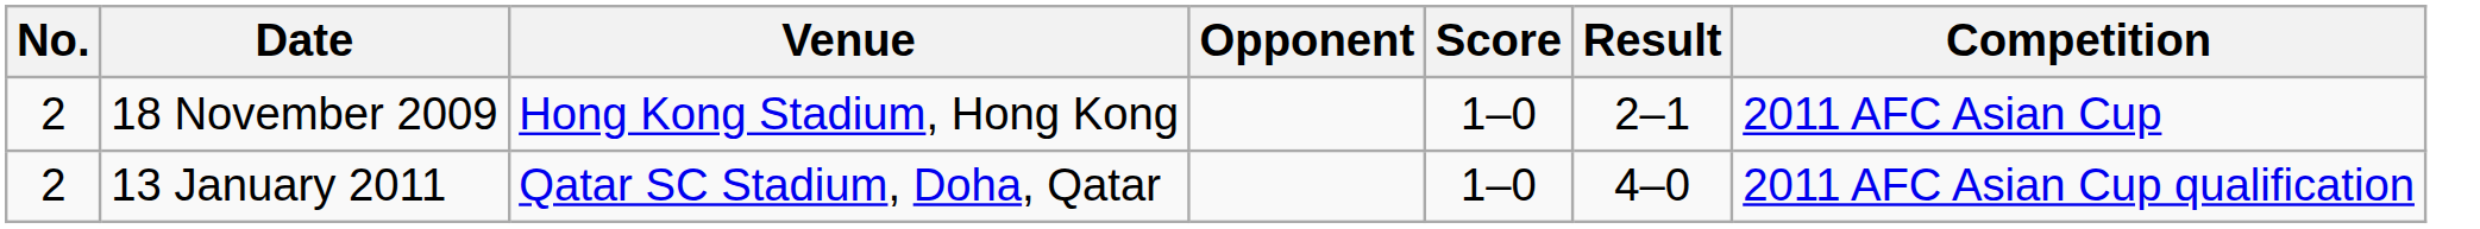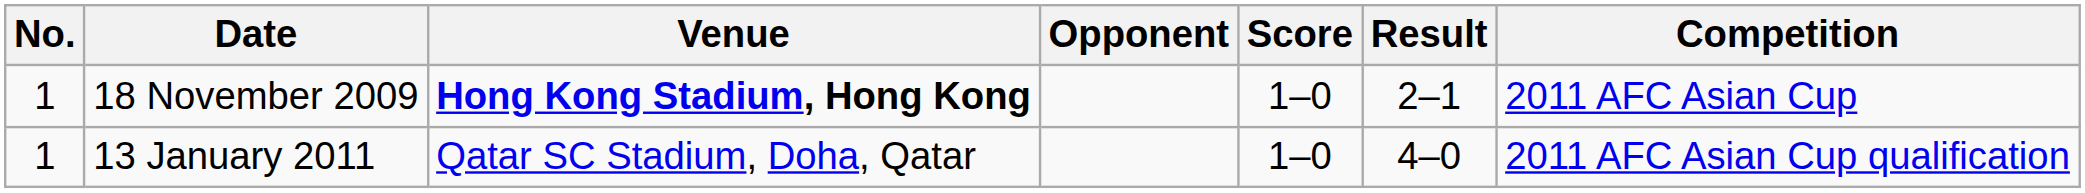 <table class="wikitable sortable">
 <tr>
 <th scope="col">No.</th>
 <th scope="col">Date</th>
 <th scope="col">Venue</th>
 <th scope="col">Opponent</th>
 <th scope="col">Score</th>
 <th scope="col">Result</th>
 <th scope="col">Competition</th>
 </tr>
 <tr>
-<td align="center">2</td>
+<td align="center">1</td>
 <td>18 November 2009</td>
-<td><a href='#'>Hong Kong Stadium</a>, Hong Kong</td>
+<td><strong><a href='#'>Hong Kong Stadium</a>, Hong Kong</strong></td>
 <td></td>
 <td align="center">1–0</td>
 <td align="center">2–1</td>
 <td><a href='#'>2011 AFC Asian Cup</a></td>
 </tr>
 <tr>
-<td align="center">2</td>
+<td align="center">1</td>
 <td>13 January 2011</td>
 <td><a href='#'>Qatar SC Stadium</a>, <a href='#'>Doha</a>, Qatar</td>
 <td></td>
 <td align="center">1–0</td>
 <td align="center">4–0</td>
 <td><a href='#'>2011 AFC Asian Cup qualification</a></td>
 </tr>
 </table>
